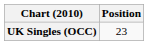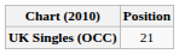 <table class="wikitable plainrowheaders" style="text-align:center">
 <tr>
 <th scope="col">Chart (2010)</th>
 <th scope="col">Position</th>
 </tr>
 <tr>
 <th scope="row">UK Singles (OCC)</th>
-<td>23</td>
+<td>21</td>
 </tr>
 </table>
